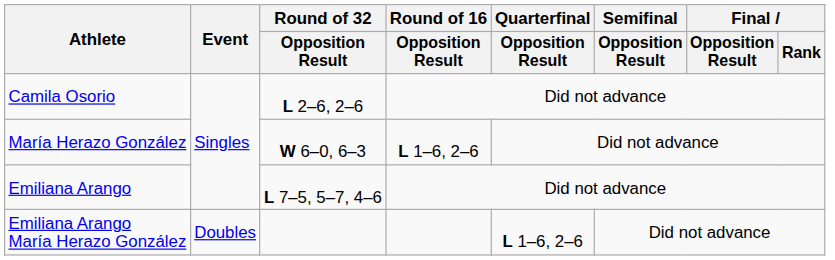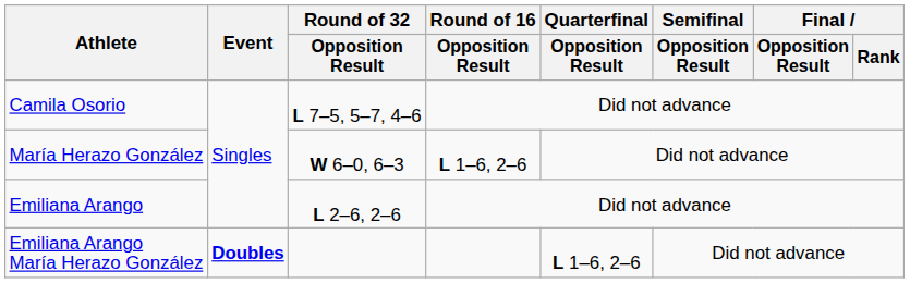 <table class=wikitable style=font-size:90%;text-align:center>
 <tr>
 <th rowspan=2>Athlete</th>
 <th rowspan=2>Event</th>
 <th>Round of 32</th>
 <th>Round of 16</th>
 <th>Quarterfinal</th>
 <th>Semifinal</th>
 <th colspan=2>Final / </th>
 </tr>
 <tr style=font-size:95%>
 <th>Opposition<br>Result</th>
 <th>Opposition<br>Result</th>
 <th>Opposition<br>Result</th>
 <th>Opposition<br>Result</th>
 <th>Opposition<br>Result</th>
 <th>Rank</th>
 </tr>
 <tr>
 <td align=left><a href='#'>Camila Osorio</a></td>
 <td align=left rowspan=3><a href='#'>Singles</a></td>
-<td><br><strong>L</strong> 2–6, 2–6</td>
+<td><br><strong>L</strong> 7–5, 5–7, 4–6</td>
 <td colspan=6>Did not advance</td>
 </tr>
 <tr>
 <td align=left><a href='#'>María Herazo González</a></td>
 <td><br><strong>W</strong> 6–0, 6–3</td>
 <td><br><strong>L</strong> 1–6, 2–6</td>
 <td colspan=5>Did not advance</td>
 </tr>
 <tr>
 <td align=left><a href='#'>Emiliana Arango</a></td>
-<td><br><strong>L</strong> 7–5, 5–7, 4–6</td>
+<td><br><strong>L</strong> 2–6, 2–6</td>
 <td colspan=6>Did not advance</td>
 </tr>
 <tr>
 <td align=left><a href='#'>Emiliana Arango</a><br><a href='#'>María Herazo González</a></td>
-<td align=left><a href='#'>Doubles</a></td>
+<td align=left><strong><a href='#'>Doubles</a></strong></td>
 <td></td>
 <td></td>
 <td><br><strong>L</strong> 1–6, 2–6</td>
 <td colspan=3>Did not advance</td>
 </tr>
 </table>
